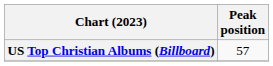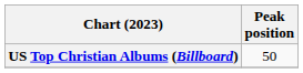 <table class="wikitable sortable plainrowheaders" style="text-align:center">
 <tr>
 <th scope="col">Chart (2023)</th>
 <th scope="col">Peak<br>position</th>
 </tr>
 <tr>
 <th scope="row">US <a href='#'>Top Christian Albums</a> (<em><a href='#'>Billboard</a></em>)</th>
-<td>57</td>
+<td>50</td>
 </tr>
 <tr>
 </tr>
 </table>
